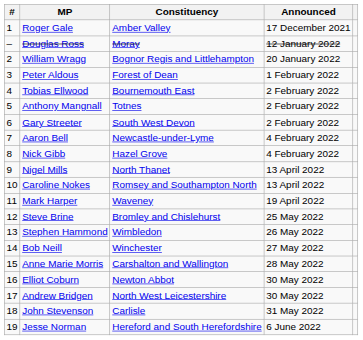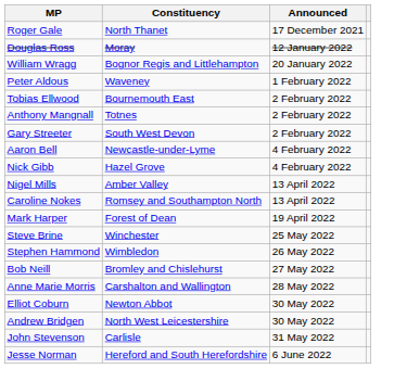 <table class="wikitable mw-collapsible mw-collapsed">
 <tr>
-<th>#</th>
 <th>MP</th>
 <th>Constituency</th>
 <th>Announced</th>
 <th></th>
 </tr>
 <tr>
-<td>1</td>
 <td><a href='#'>Roger Gale</a></td>
-<td><a href='#'>Amber Valley</a></td>
+<td><a href='#'>North Thanet</a></td>
 <td>17 December 2021</td>
 <td></td>
 </tr>
 <tr>
-<td>–</td>
 <td><s><a href='#'>Douglas Ross</a></s></td>
 <td><s><a href='#'>Moray</a></s></td>
 <td><s>12 January 2022</s></td>
 <td></td>
 </tr>
 <tr>
-<td>2</td>
 <td><a href='#'>William Wragg</a></td>
 <td><a href='#'>Bognor Regis and Littlehampton</a></td>
 <td>20 January 2022</td>
 <td></td>
 </tr>
 <tr>
-<td>3</td>
 <td><a href='#'>Peter Aldous</a></td>
-<td><a href='#'>Forest of Dean</a></td>
+<td><a href='#'>Waveney</a></td>
 <td>1 February 2022</td>
 <td></td>
 </tr>
 <tr>
-<td>4</td>
 <td><a href='#'>Tobias Ellwood</a></td>
 <td><a href='#'>Bournemouth East</a></td>
 <td>2 February 2022</td>
 <td></td>
 </tr>
 <tr>
-<td>5</td>
 <td><a href='#'>Anthony Mangnall</a></td>
 <td><a href='#'>Totnes</a></td>
 <td>2 February 2022</td>
 <td></td>
 </tr>
 <tr>
-<td>6</td>
 <td><a href='#'>Gary Streeter</a></td>
 <td><a href='#'>South West Devon</a></td>
 <td>2 February 2022</td>
 <td></td>
 </tr>
 <tr>
-<td>7</td>
 <td><a href='#'>Aaron Bell</a></td>
 <td><a href='#'>Newcastle-under-Lyme</a></td>
 <td>4 February 2022</td>
 <td></td>
 </tr>
 <tr>
-<td>8</td>
 <td><a href='#'>Nick Gibb</a></td>
 <td><a href='#'>Hazel Grove</a></td>
 <td>4 February 2022</td>
 <td></td>
 </tr>
 <tr>
-<td>9</td>
 <td><a href='#'>Nigel Mills</a></td>
-<td><a href='#'>North Thanet</a></td>
+<td><a href='#'>Amber Valley</a></td>
 <td>13 April 2022</td>
 <td></td>
 </tr>
 <tr>
-<td>10</td>
 <td><a href='#'>Caroline Nokes</a></td>
 <td><a href='#'>Romsey and Southampton North</a></td>
 <td>13 April 2022</td>
 <td></td>
 </tr>
 <tr>
-<td>11</td>
 <td><a href='#'>Mark Harper</a></td>
-<td><a href='#'>Waveney</a></td>
+<td><a href='#'>Forest of Dean</a></td>
 <td>19 April 2022</td>
 <td></td>
 </tr>
 <tr>
-<td>12</td>
 <td><a href='#'>Steve Brine</a></td>
-<td><a href='#'>Bromley and Chislehurst</a></td>
+<td><a href='#'>Winchester</a></td>
 <td>25 May 2022</td>
 <td></td>
 </tr>
 <tr>
-<td>13</td>
 <td><a href='#'>Stephen Hammond</a></td>
 <td><a href='#'>Wimbledon</a></td>
 <td>26 May 2022</td>
 <td></td>
 </tr>
 <tr>
-<td>14</td>
 <td><a href='#'>Bob Neill</a></td>
-<td><a href='#'>Winchester</a></td>
+<td><a href='#'>Bromley and Chislehurst</a></td>
 <td>27 May 2022</td>
 <td></td>
 </tr>
 <tr>
-<td>15</td>
 <td><a href='#'>Anne Marie Morris</a></td>
 <td><a href='#'>Carshalton and Wallington</a></td>
 <td>28 May 2022</td>
 <td></td>
 </tr>
 <tr>
-<td>16</td>
 <td><a href='#'>Elliot Coburn</a></td>
 <td><a href='#'>Newton Abbot</a></td>
 <td>30 May 2022</td>
 <td></td>
 </tr>
 <tr>
-<td>17</td>
 <td><a href='#'>Andrew Bridgen</a></td>
 <td><a href='#'>North West Leicestershire</a></td>
 <td>30 May 2022</td>
 <td></td>
 </tr>
 <tr>
-<td>18</td>
 <td><a href='#'>John Stevenson</a></td>
 <td><a href='#'>Carlisle</a></td>
 <td>31 May 2022</td>
 <td></td>
 </tr>
 <tr>
-<td>19</td>
 <td><a href='#'>Jesse Norman</a></td>
 <td><a href='#'>Hereford and South Herefordshire</a></td>
 <td>6 June 2022</td>
 <td></td>
 </tr>
 </table>
